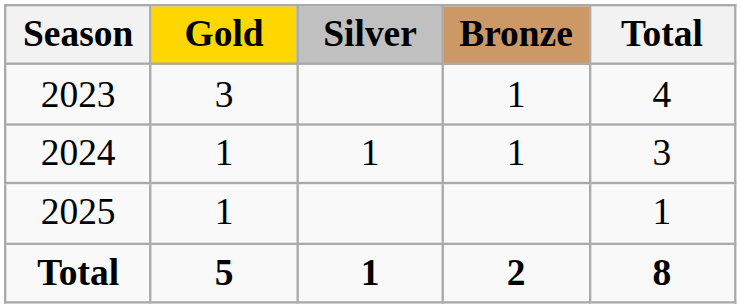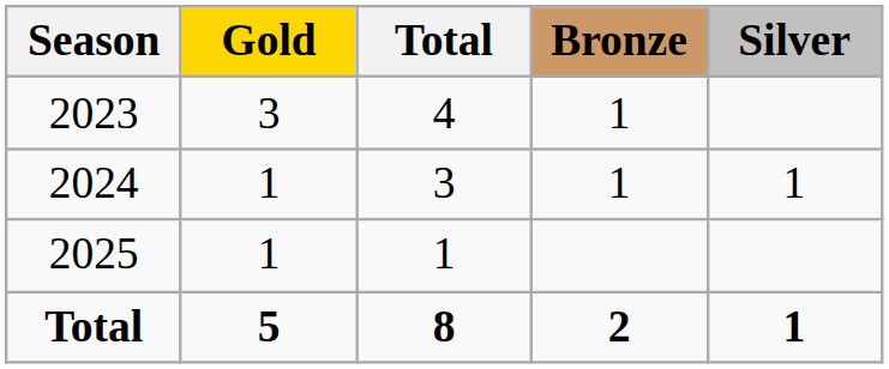 <table class="wikitable" style="text-align:center;">
 <tr>
 <th width = "55">Season</th>
 <th width = "55" style="background: gold;">Gold</th>
+<th width = "55">Total</th>
+<th width = "55" style="background: #cc9966;">Bronze</th>
 <th width = "55" style="background: silver;">Silver</th>
-<th width = "55" style="background: #cc9966;">Bronze</th>
-<th width = "55">Total</th>
 </tr>
 <tr>
 <td>2023</td>
 <td>3</td>
+<td>4</td>
+<td>1</td>
 <td></td>
-<td>1</td>
-<td>4</td>
 </tr>
 <tr>
 <td>2024</td>
 <td>1</td>
+<td>3</td>
 <td>1</td>
 <td>1</td>
-<td>3</td>
 </tr>
 <tr>
 <td>2025</td>
 <td>1</td>
+<td>1</td>
 <td></td>
 <td></td>
-<td>1</td>
 </tr>
 <tr>
 <td><strong>Total</strong></td>
 <td><strong>5</strong></td>
+<td><strong>8</strong></td>
+<td><strong>2</strong></td>
 <td><strong>1</strong></td>
-<td><strong>2</strong></td>
-<td><strong>8</strong></td>
 </tr>
 </table>
